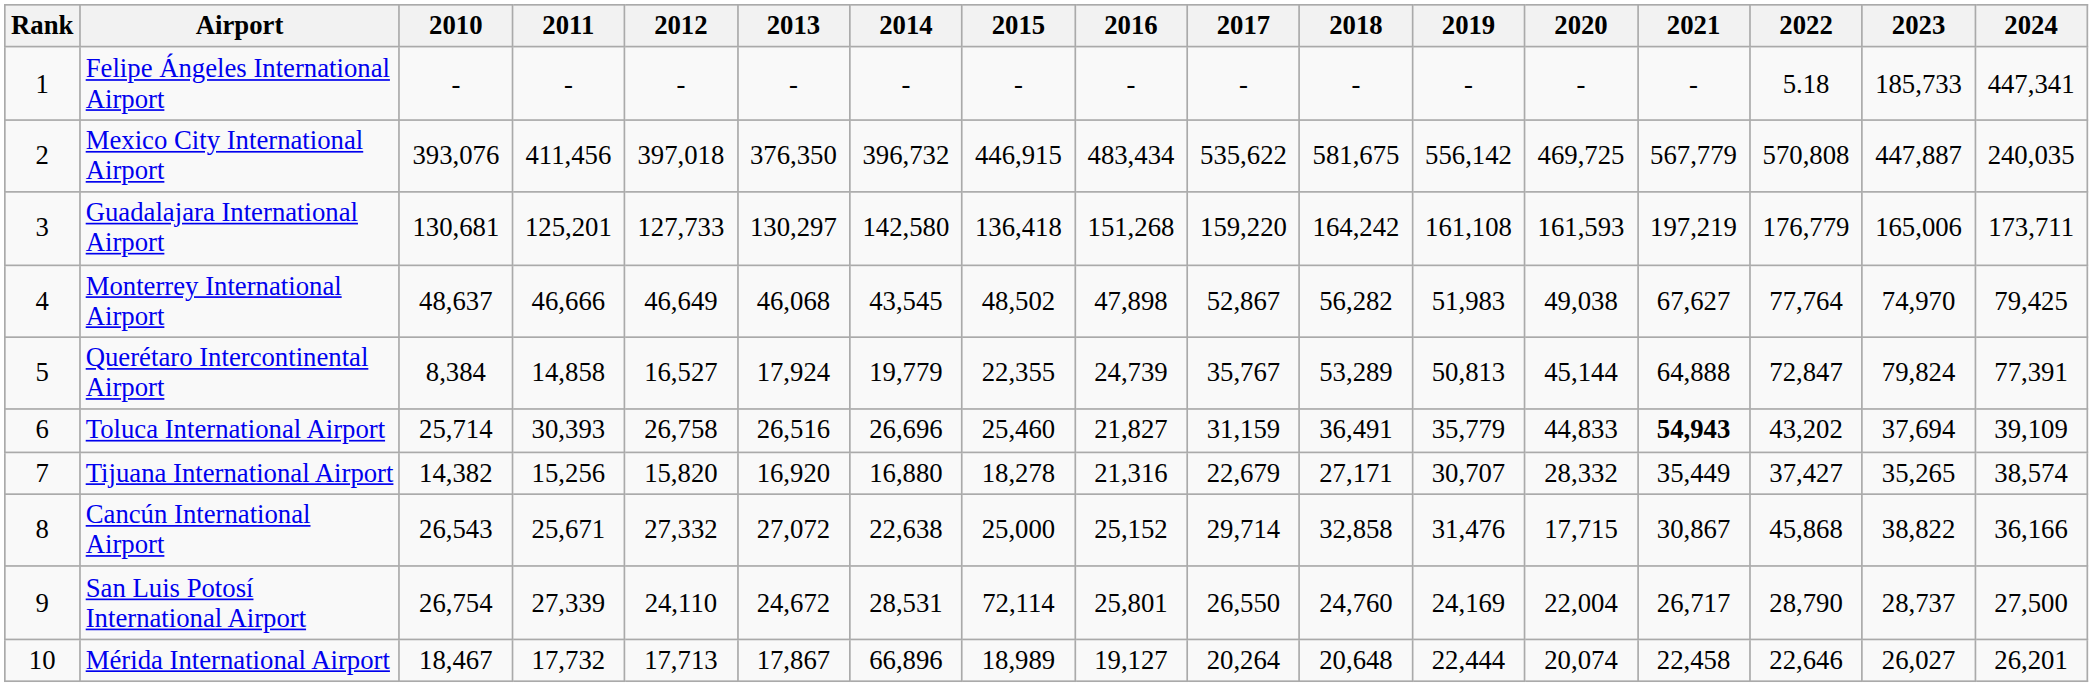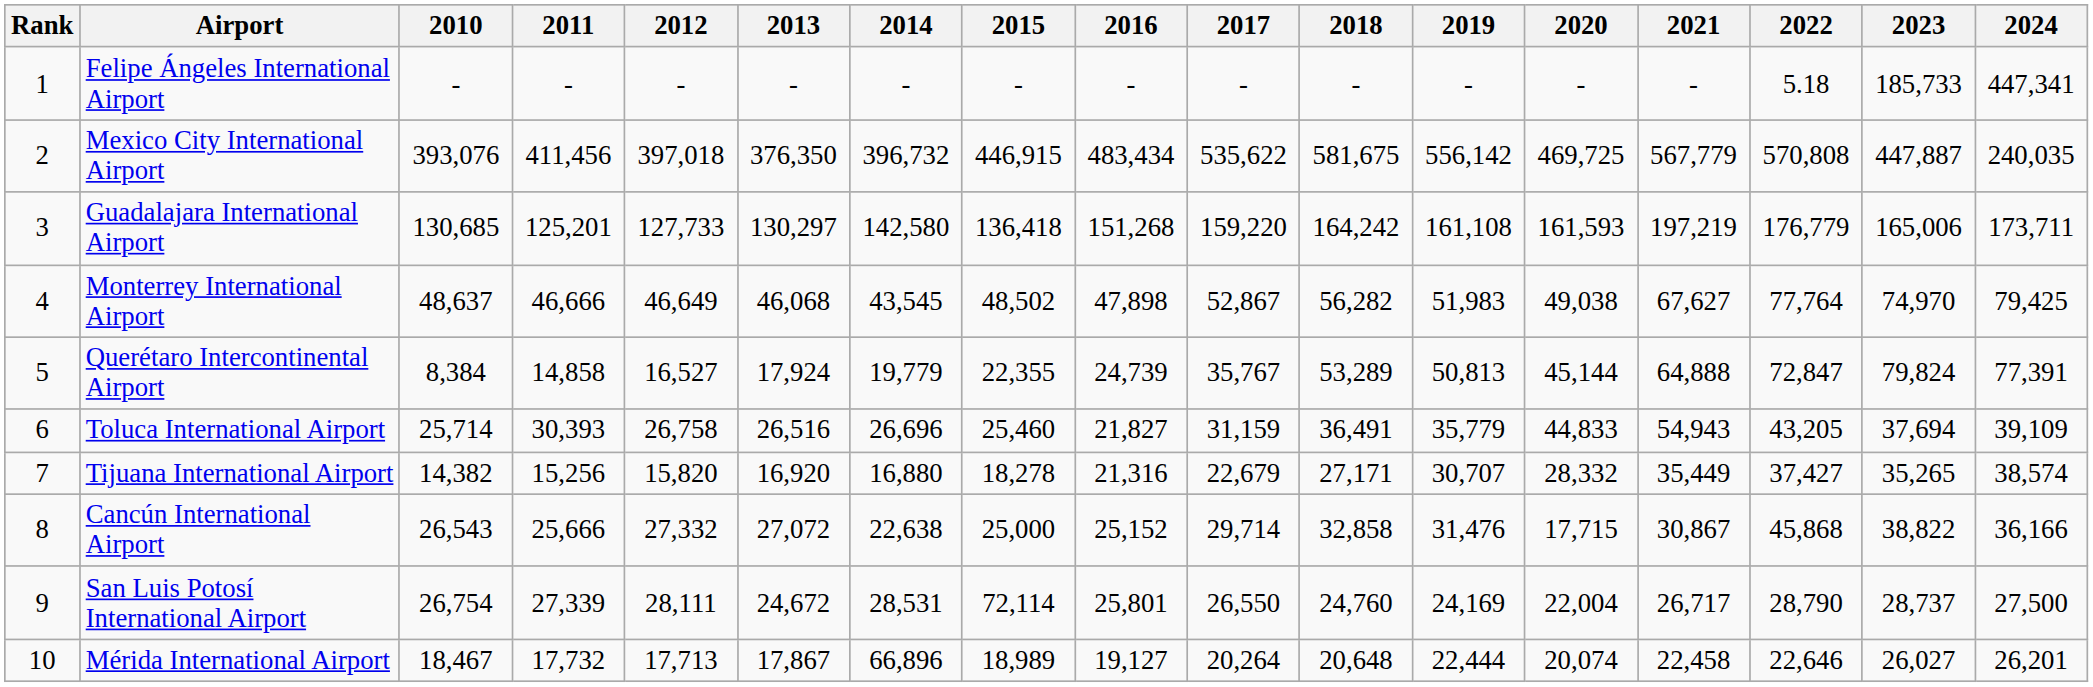 <table class="wikitable">
 <tr>
 <th>Rank</th>
 <th>Airport</th>
 <th style="width:60px">2010</th>
 <th style="width:60px">2011</th>
 <th style="width:60px">2012</th>
 <th style="width:60px">2013</th>
 <th style="width:60px">2014</th>
 <th style="width:60px">2015</th>
 <th style="width:60px">2016</th>
 <th style="width:60px">2017</th>
 <th style="width:60px">2018</th>
 <th style="width:60px">2019</th>
 <th style="width:60px">2020</th>
 <th style="width:60px">2021</th>
 <th style="width:60px">2022</th>
 <th style="width:60px">2023</th>
 <th style="width:60px">2024</th>
 </tr>
 <tr>
 <td align=center>1</td>
 <td><a href='#'>Felipe Ángeles International Airport</a></td>
 <td align="center">-</td>
 <td align="center">-</td>
 <td align="center">-</td>
 <td align="center">-</td>
 <td align="center">-</td>
 <td align="center">-</td>
 <td align="center">-</td>
 <td align="center">-</td>
 <td align="center">-</td>
 <td align="center">-</td>
 <td align="center">-</td>
 <td align="center">-</td>
 <td align="center">5.18</td>
 <td align="center">185,733</td>
 <td align="center">447,341</td>
 </tr>
 <tr>
 <td align=center>2</td>
 <td><a href='#'>Mexico City International Airport</a></td>
 <td align="center">393,076</td>
 <td align="center">411,456</td>
 <td align="center">397,018</td>
 <td align="center">376,350</td>
 <td align="center">396,732</td>
 <td align="center">446,915</td>
 <td align="center">483,434</td>
 <td align="center">535,622</td>
 <td align="center">581,675</td>
 <td align="center">556,142</td>
 <td align="center">469,725</td>
 <td align="center">567,779</td>
 <td align="center">570,808</td>
 <td align="center">447,887</td>
 <td align="center">240,035</td>
 </tr>
 <tr>
 <td align=center>3</td>
 <td><a href='#'>Guadalajara International Airport</a></td>
-<td align="center">130,681</td>
+<td align="center">130,685</td>
 <td align="center">125,201</td>
 <td align="center">127,733</td>
 <td align="center">130,297</td>
 <td align="center">142,580</td>
 <td align="center">136,418</td>
 <td align="center">151,268</td>
 <td align="center">159,220</td>
 <td align="center">164,242</td>
 <td align="center">161,108</td>
 <td align="center">161,593</td>
 <td align="center">197,219</td>
 <td align="center">176,779</td>
 <td align="center">165,006</td>
 <td align="center">173,711</td>
 </tr>
 <tr>
 <td align=center>4</td>
 <td><a href='#'>Monterrey International Airport</a></td>
 <td align="center">48,637</td>
 <td align="center">46,666</td>
 <td align="center">46,649</td>
 <td align="center">46,068</td>
 <td align="center">43,545</td>
 <td align="center">48,502</td>
 <td align="center">47,898</td>
 <td align="center">52,867</td>
 <td align="center">56,282</td>
 <td align="center">51,983</td>
 <td align="center">49,038</td>
 <td align="center">67,627</td>
 <td align="center">77,764</td>
 <td align="center">74,970</td>
 <td align="center">79,425</td>
 </tr>
 <tr>
 <td align=center>5</td>
 <td><a href='#'>Querétaro Intercontinental Airport</a></td>
 <td align="center">8,384</td>
 <td align="center">14,858</td>
 <td align="center">16,527</td>
 <td align="center">17,924</td>
 <td align="center">19,779</td>
 <td align="center">22,355</td>
 <td align="center">24,739</td>
 <td align="center">35,767</td>
 <td align="center">53,289</td>
 <td align="center">50,813</td>
 <td align="center">45,144</td>
 <td align="center">64,888</td>
 <td align="center">72,847</td>
 <td align="center">79,824</td>
 <td align="center">77,391</td>
 </tr>
 <tr>
 <td align=center>6</td>
 <td><a href='#'>Toluca International Airport</a></td>
 <td align="center">25,714</td>
 <td align="center">30,393</td>
 <td align="center">26,758</td>
 <td align="center">26,516</td>
 <td align="center">26,696</td>
 <td align="center">25,460</td>
 <td align="center">21,827</td>
 <td align="center">31,159</td>
 <td align="center">36,491</td>
 <td align="center">35,779</td>
 <td align="center">44,833</td>
-<td align="center"><strong>54,943</strong></td>
-<td align="center">43,202</td>
+<td align="center">54,943</td>
+<td align="center">43,205</td>
 <td align="center">37,694</td>
 <td align="center">39,109</td>
 </tr>
 <tr>
 <td align=center>7</td>
 <td><a href='#'>Tijuana International Airport</a></td>
 <td align="center">14,382</td>
 <td align="center">15,256</td>
 <td align="center">15,820</td>
 <td align="center">16,920</td>
 <td align="center">16,880</td>
 <td align="center">18,278</td>
 <td align="center">21,316</td>
 <td align="center">22,679</td>
 <td align="center">27,171</td>
 <td align="center">30,707</td>
 <td align="center">28,332</td>
 <td align="center">35,449</td>
 <td align="center">37,427</td>
 <td align="center">35,265</td>
 <td align="center">38,574</td>
 </tr>
 <tr>
 <td align=center>8</td>
 <td><a href='#'>Cancún International Airport</a></td>
 <td align="center">26,543</td>
-<td align="center">25,671</td>
+<td align="center">25,666</td>
 <td align="center">27,332</td>
 <td align="center">27,072</td>
 <td align="center">22,638</td>
 <td align="center">25,000</td>
 <td align="center">25,152</td>
 <td align="center">29,714</td>
 <td align="center">32,858</td>
 <td align="center">31,476</td>
 <td align="center">17,715</td>
 <td align="center">30,867</td>
 <td align="center">45,868</td>
 <td align="center">38,822</td>
 <td align="center">36,166</td>
 </tr>
 <tr>
 <td align=center>9</td>
 <td><a href='#'>San Luis Potosí International Airport</a></td>
 <td align="center">26,754</td>
 <td align="center">27,339</td>
-<td align="center">24,110</td>
+<td align="center">28,111</td>
 <td align="center">24,672</td>
 <td align="center">28,531</td>
 <td align="center">72,114</td>
 <td align="center">25,801</td>
 <td align="center">26,550</td>
 <td align="center">24,760</td>
 <td align="center">24,169</td>
 <td align="center">22,004</td>
 <td align="center">26,717</td>
 <td align="center">28,790</td>
 <td align="center">28,737</td>
 <td align="center">27,500</td>
 </tr>
 <tr>
 <td align=center>10</td>
 <td><a href='#'>Mérida International Airport</a></td>
 <td align="center">18,467</td>
 <td align="center">17,732</td>
 <td align="center">17,713</td>
 <td align="center">17,867</td>
 <td align="center">66,896</td>
 <td align="center">18,989</td>
 <td align="center">19,127</td>
 <td align="center">20,264</td>
 <td align="center">20,648</td>
 <td align="center">22,444</td>
 <td align="center">20,074</td>
 <td align="center">22,458</td>
 <td align="center">22,646</td>
 <td align="center">26,027</td>
 <td align="center">26,201</td>
 </tr>
 </table>
